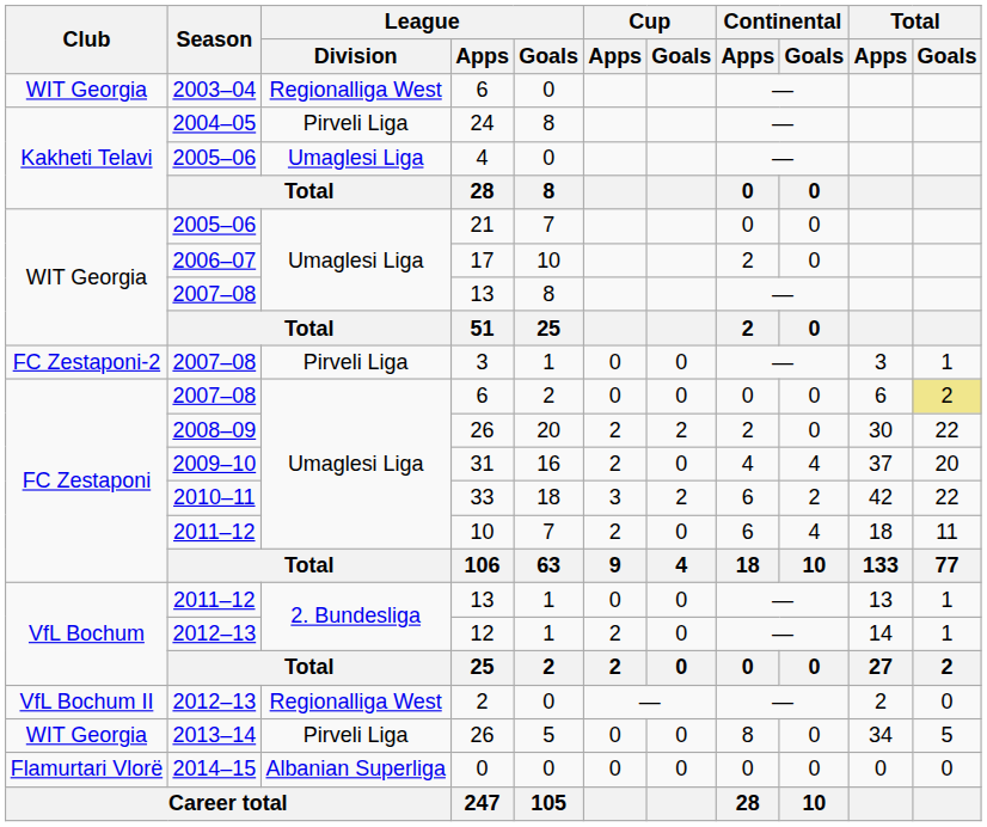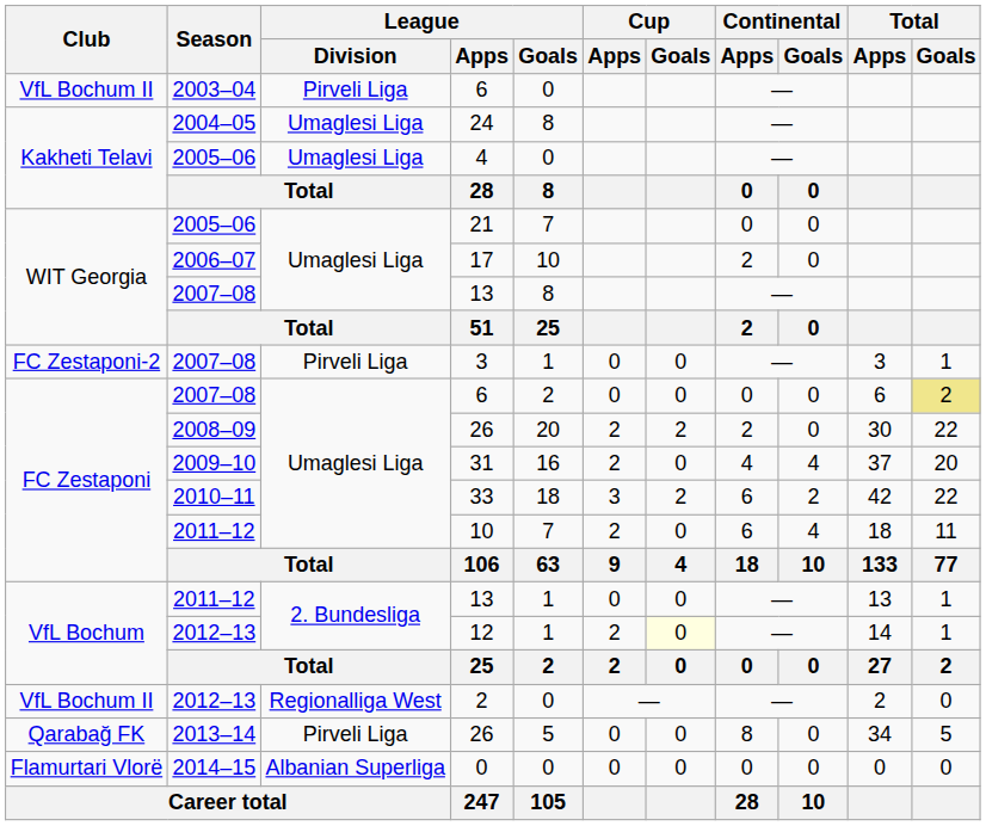 <table class="wikitable" style="text-align:center">
 <tr>
 <th rowspan="2">Club</th>
 <th rowspan="2">Season</th>
 <th colspan="3">League</th>
 <th colspan="2">Cup</th>
 <th colspan="2">Continental</th>
 <th colspan="2">Total</th>
 </tr>
 <tr>
 <th>Division</th>
 <th>Apps</th>
 <th>Goals</th>
 <th>Apps</th>
 <th>Goals</th>
 <th>Apps</th>
 <th>Goals</th>
 <th>Apps</th>
 <th>Goals</th>
 </tr>
 <tr>
-<td><a href='#'>WIT Georgia</a></td>
+<td><a href='#'>VfL Bochum II</a></td>
 <td><a href='#'>2003–04</a></td>
-<td><a href='#'>Regionalliga West</a></td>
+<td><a href='#'>Pirveli Liga</a></td>
 <td>6</td>
 <td>0</td>
 <td></td>
 <td></td>
 <td colspan="2">—</td>
 <td></td>
 <td></td>
 </tr>
 <tr>
 <td rowspan="3"><a href='#'>Kakheti Telavi</a></td>
 <td><a href='#'>2004–05</a></td>
-<td>Pirveli Liga</td>
+<td><a href='#'>Umaglesi Liga</a></td>
 <td>24</td>
 <td>8</td>
 <td></td>
 <td></td>
 <td colspan="2">—</td>
 <td></td>
 <td></td>
 </tr>
 <tr>
 <td><a href='#'>2005–06</a></td>
 <td><a href='#'>Umaglesi Liga</a></td>
 <td>4</td>
 <td>0</td>
 <td></td>
 <td></td>
 <td colspan="2">—</td>
 <td></td>
 <td></td>
 </tr>
 <tr>
 <th colspan="2">Total</th>
 <th>28</th>
 <th>8</th>
 <th></th>
 <th></th>
 <th>0</th>
 <th>0</th>
 <th></th>
 <th></th>
 </tr>
 <tr>
 <td rowspan="4">WIT Georgia</td>
 <td><a href='#'>2005–06</a></td>
 <td rowspan="3">Umaglesi Liga</td>
 <td>21</td>
 <td>7</td>
 <td></td>
 <td></td>
 <td>0</td>
 <td>0</td>
 <td></td>
 <td></td>
 </tr>
 <tr>
 <td><a href='#'>2006–07</a></td>
 <td>17</td>
 <td>10</td>
 <td></td>
 <td></td>
 <td>2</td>
 <td>0</td>
 <td></td>
 <td></td>
 </tr>
 <tr>
 <td><a href='#'>2007–08</a></td>
 <td>13</td>
 <td>8</td>
 <td></td>
 <td></td>
 <td colspan="2">—</td>
 <td></td>
 <td></td>
 </tr>
 <tr>
 <th colspan="2">Total</th>
 <th>51</th>
 <th>25</th>
 <th></th>
 <th></th>
 <th>2</th>
 <th>0</th>
 <th></th>
 <th></th>
 </tr>
 <tr>
 <td><a href='#'>FC Zestaponi-2</a></td>
 <td><a href='#'>2007–08</a></td>
 <td>Pirveli Liga</td>
 <td>3</td>
 <td>1</td>
 <td>0</td>
 <td>0</td>
 <td colspan="2">—</td>
 <td>3</td>
 <td>1</td>
 </tr>
 <tr>
 <td rowspan="6"><a href='#'>FC Zestaponi</a></td>
 <td><a href='#'>2007–08</a></td>
 <td rowspan="5">Umaglesi Liga</td>
 <td>6</td>
 <td>2</td>
 <td>0</td>
 <td>0</td>
 <td>0</td>
 <td>0</td>
 <td>6</td>
 <td style="background: khaki;">2</td>
 </tr>
 <tr>
 <td><a href='#'>2008–09</a></td>
 <td>26</td>
 <td>20</td>
 <td>2</td>
 <td>2</td>
 <td>2</td>
 <td>0</td>
 <td>30</td>
 <td>22</td>
 </tr>
 <tr>
 <td><a href='#'>2009–10</a></td>
 <td>31</td>
 <td>16</td>
 <td>2</td>
 <td>0</td>
 <td>4</td>
 <td>4</td>
 <td>37</td>
 <td>20</td>
 </tr>
 <tr>
 <td><a href='#'>2010–11</a></td>
 <td>33</td>
 <td>18</td>
 <td>3</td>
 <td>2</td>
 <td>6</td>
 <td>2</td>
 <td>42</td>
 <td>22</td>
 </tr>
 <tr>
 <td><a href='#'>2011–12</a></td>
 <td>10</td>
 <td>7</td>
 <td>2</td>
 <td>0</td>
 <td>6</td>
 <td>4</td>
 <td>18</td>
 <td>11</td>
 </tr>
 <tr>
 <th colspan="2">Total</th>
 <th>106</th>
 <th>63</th>
 <th>9</th>
 <th>4</th>
 <th>18</th>
 <th>10</th>
 <th>133</th>
 <th>77</th>
 </tr>
 <tr>
 <td rowspan="3"><a href='#'>VfL Bochum</a></td>
 <td><a href='#'>2011–12</a></td>
 <td rowspan="2"><a href='#'>2. Bundesliga</a></td>
 <td>13</td>
 <td>1</td>
 <td>0</td>
 <td>0</td>
 <td colspan="2">—</td>
 <td>13</td>
 <td>1</td>
 </tr>
 <tr>
 <td><a href='#'>2012–13</a></td>
 <td>12</td>
 <td>1</td>
 <td>2</td>
-<td>0</td>
+<td style="background: lightyellow;">0</td>
 <td colspan="2">—</td>
 <td>14</td>
 <td>1</td>
 </tr>
 <tr>
 <th colspan="2">Total</th>
 <th>25</th>
 <th>2</th>
 <th>2</th>
 <th>0</th>
 <th>0</th>
 <th>0</th>
 <th>27</th>
 <th>2</th>
 </tr>
 <tr>
 <td><a href='#'>VfL Bochum II</a></td>
 <td><a href='#'>2012–13</a></td>
 <td><a href='#'>Regionalliga West</a></td>
 <td>2</td>
 <td>0</td>
 <td colspan="2">—</td>
 <td colspan="2">—</td>
 <td>2</td>
 <td>0</td>
 </tr>
 <tr>
-<td><a href='#'>WIT Georgia</a></td>
+<td><a href='#'>Qarabağ FK</a></td>
 <td><a href='#'>2013–14</a></td>
 <td>Pirveli Liga</td>
 <td>26</td>
 <td>5</td>
 <td>0</td>
 <td>0</td>
 <td>8</td>
 <td>0</td>
 <td>34</td>
 <td>5</td>
 </tr>
 <tr>
 <td><a href='#'>Flamurtari Vlorë</a></td>
 <td><a href='#'>2014–15</a></td>
 <td><a href='#'>Albanian Superliga</a></td>
 <td>0</td>
 <td>0</td>
 <td>0</td>
 <td>0</td>
 <td>0</td>
 <td>0</td>
 <td>0</td>
 <td>0</td>
 </tr>
 <tr>
 <th colspan="3">Career total</th>
 <th>247</th>
 <th>105</th>
 <th></th>
 <th></th>
 <th>28</th>
 <th>10</th>
 <th></th>
 <th></th>
 </tr>
 </table>
